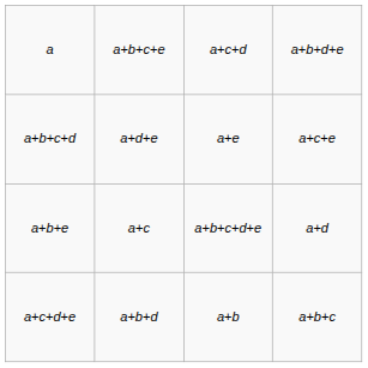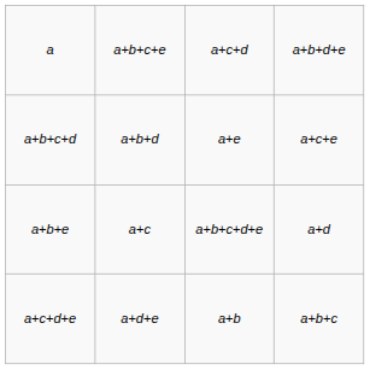 <table class="wikitable" style="margin-left: auto; margin-right: auto; border: none; text-align:center; width:27em; height:27em; table-layout:fixed;">
 <tr>
 <td><em>a</em></td>
 <td><em>a</em>+<em>b</em>+<em>c</em>+<em>e</em></td>
 <td><em>a</em>+<em>c</em>+<em>d</em></td>
 <td><em>a</em>+<em>b</em>+<em>d</em>+<em>e</em></td>
 </tr>
 <tr>
 <td><em>a</em>+<em>b</em>+<em>c</em>+<em>d</em></td>
-<td><em>a</em>+<em>d</em>+<em>e</em></td>
+<td><em>a</em>+<em>b</em>+<em>d</em></td>
 <td><em>a</em>+<em>e</em></td>
 <td><em>a</em>+<em>c</em>+<em>e</em></td>
 </tr>
 <tr>
 <td><em>a</em>+<em>b</em>+<em>e</em></td>
 <td><em>a</em>+<em>c</em></td>
 <td><em>a</em>+<em>b</em>+<em>c</em>+<em>d</em>+<em>e</em></td>
 <td><em>a</em>+<em>d</em></td>
 </tr>
 <tr>
 <td><em>a</em>+<em>c</em>+<em>d</em>+<em>e</em></td>
-<td><em>a</em>+<em>b</em>+<em>d</em></td>
+<td><em>a</em>+<em>d</em>+<em>e</em></td>
 <td><em>a</em>+<em>b</em></td>
 <td><em>a</em>+<em>b</em>+<em>c</em></td>
 </tr>
 </table>
